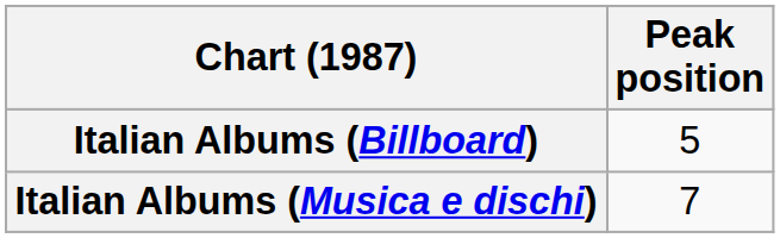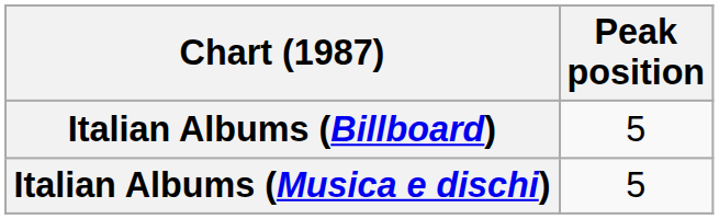 <table class="wikitable sortable plainrowheaders" style="text-align:center">
 <tr>
 <th scope="col">Chart (1987)</th>
 <th scope="col">Peak<br>position</th>
 </tr>
 <tr>
 <th scope="row">Italian Albums (<em><a href='#'>Billboard</a></em>)</th>
 <td>5</td>
 </tr>
 <tr>
 <th scope="row">Italian Albums (<em><a href='#'>Musica e dischi</a></em>)</th>
-<td>7</td>
+<td>5</td>
 </tr>
 </table>
